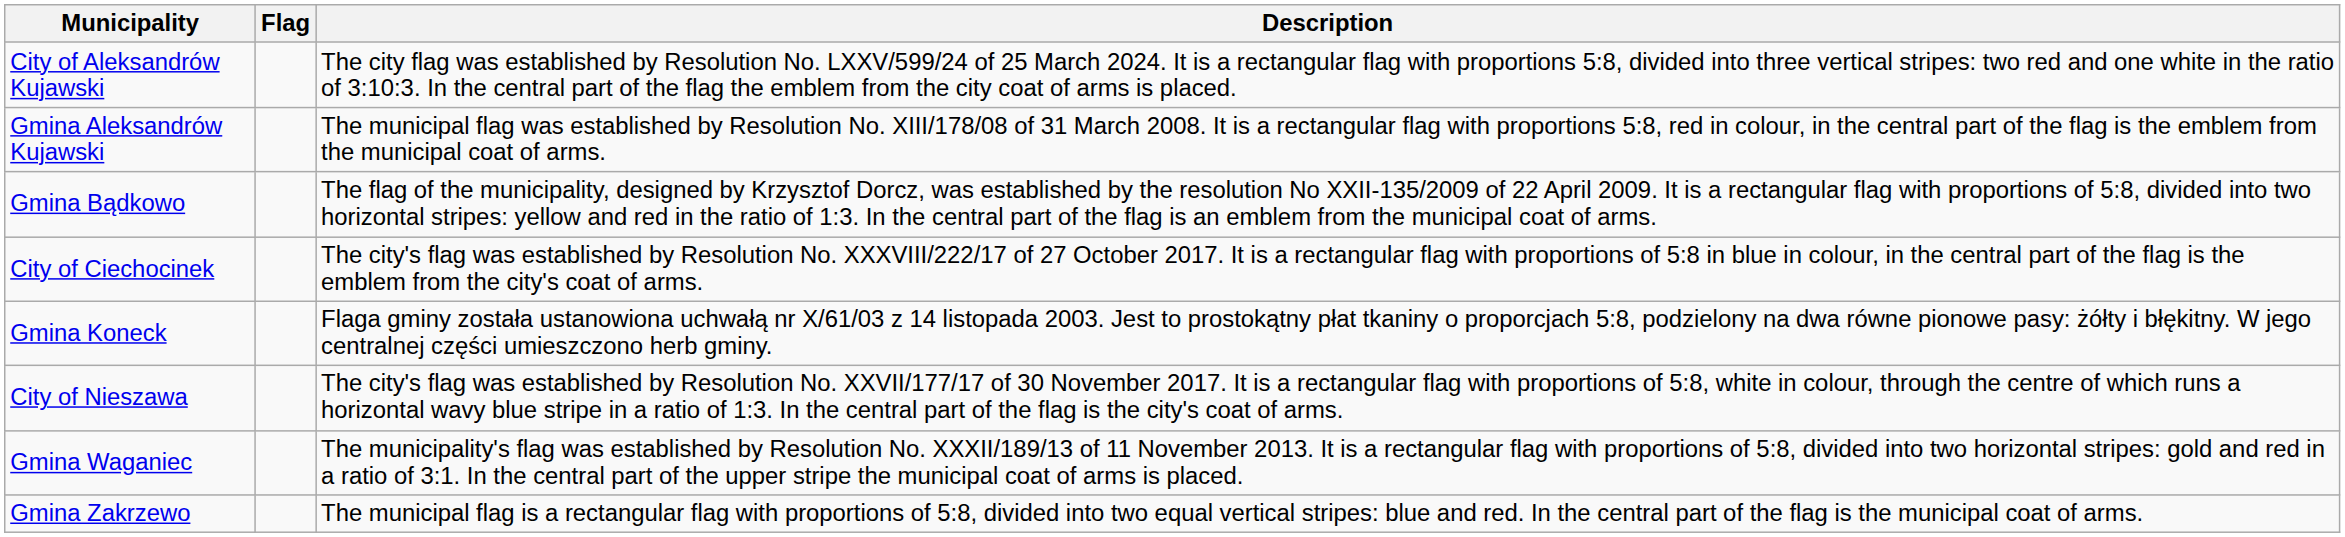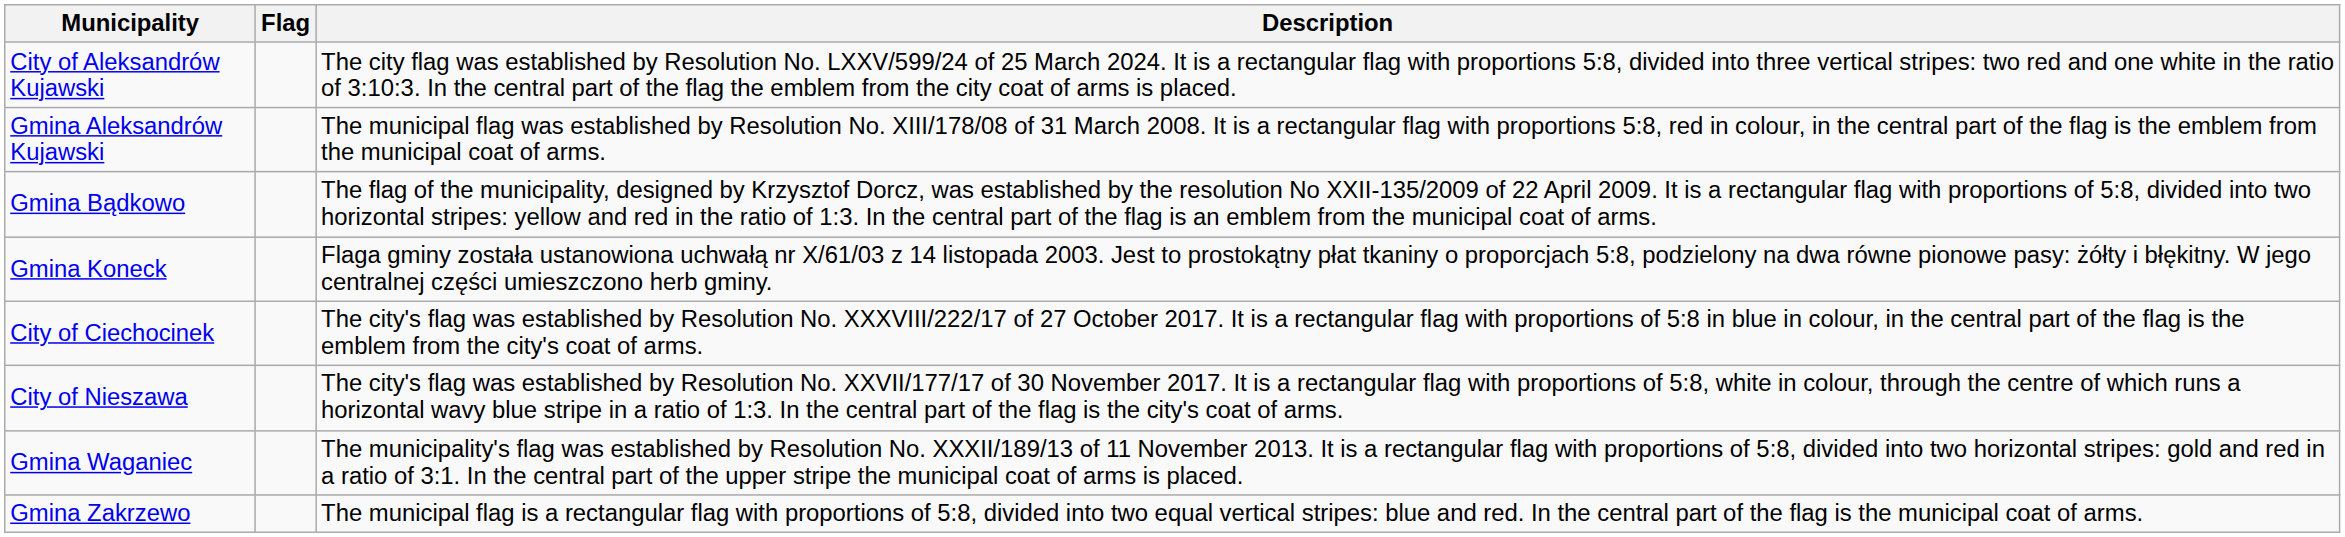 <table class="wikitable" style="text-align: left">
 <tr>
 <th>Municipality</th>
 <th>Flag</th>
 <th>Description</th>
 </tr>
 <tr>
 <td><a href='#'>City of Aleksandrów Kujawski</a></td>
 <td></td>
 <td>The city flag was established by Resolution No. LXXV/599/24 of 25 March 2024. It is a rectangular flag with proportions 5:8, divided into three vertical stripes: two red and one white in the ratio of 3:10:3. In the central part of the flag the emblem from the city coat of arms is placed.</td>
 </tr>
 <tr>
 <td><a href='#'>Gmina Aleksandrów Kujawski</a></td>
 <td></td>
 <td>The municipal flag was established by Resolution No. XIII/178/08 of 31 March 2008. It is a rectangular flag with proportions 5:8, red in colour, in the central part of the flag is the emblem from the municipal coat of arms.</td>
 </tr>
 <tr>
 <td><a href='#'>Gmina Bądkowo</a></td>
 <td></td>
 <td>The flag of the municipality, designed by Krzysztof Dorcz, was established by the resolution No XXII-135/2009 of 22 April 2009. It is a rectangular flag with proportions of 5:8, divided into two horizontal stripes: yellow and red in the ratio of 1:3. In the central part of the flag is an emblem from the municipal coat of arms.</td>
 </tr>
 <tr>
+<td><a href='#'>Gmina Koneck</a></td>
+<td></td>
+<td>Flaga gminy została ustanowiona uchwałą nr X/61/03 z 14 listopada 2003. Jest to prostokątny płat tkaniny o proporcjach 5:8, podzielony na dwa równe pionowe pasy: żółty i błękitny. W jego centralnej części umieszczono herb gminy.</td>
+</tr>
+<tr>
 <td><a href='#'>City of Ciechocinek</a></td>
 <td></td>
 <td>The city's flag was established by Resolution No. XXXVIII/222/17 of 27 October 2017. It is a rectangular flag with proportions of 5:8 in blue in colour, in the central part of the flag is the emblem from the city's coat of arms.</td>
-</tr>
-<tr>
-<td><a href='#'>Gmina Koneck</a></td>
-<td></td>
-<td>Flaga gminy została ustanowiona uchwałą nr X/61/03 z 14 listopada 2003. Jest to prostokątny płat tkaniny o proporcjach 5:8, podzielony na dwa równe pionowe pasy: żółty i błękitny. W jego centralnej części umieszczono herb gminy.</td>
 </tr>
 <tr>
 <td><a href='#'>City of Nieszawa</a></td>
 <td></td>
 <td>The city's flag was established by Resolution No. XXVII/177/17 of 30 November 2017. It is a rectangular flag with proportions of 5:8, white in colour, through the centre of which runs a horizontal wavy blue stripe in a ratio of 1:3. In the central part of the flag is the city's coat of arms.</td>
 </tr>
 <tr>
 <td><a href='#'>Gmina Waganiec</a></td>
 <td></td>
 <td>The municipality's flag was established by Resolution No. XXXII/189/13 of 11 November 2013. It is a rectangular flag with proportions of 5:8, divided into two horizontal stripes: gold and red in a ratio of 3:1. In the central part of the upper stripe the municipal coat of arms is placed.</td>
 </tr>
 <tr>
 <td><a href='#'>Gmina Zakrzewo</a></td>
 <td></td>
 <td>The municipal flag is a rectangular flag with proportions of 5:8, divided into two equal vertical stripes: blue and red. In the central part of the flag is the municipal coat of arms.</td>
 </tr>
 </table>
